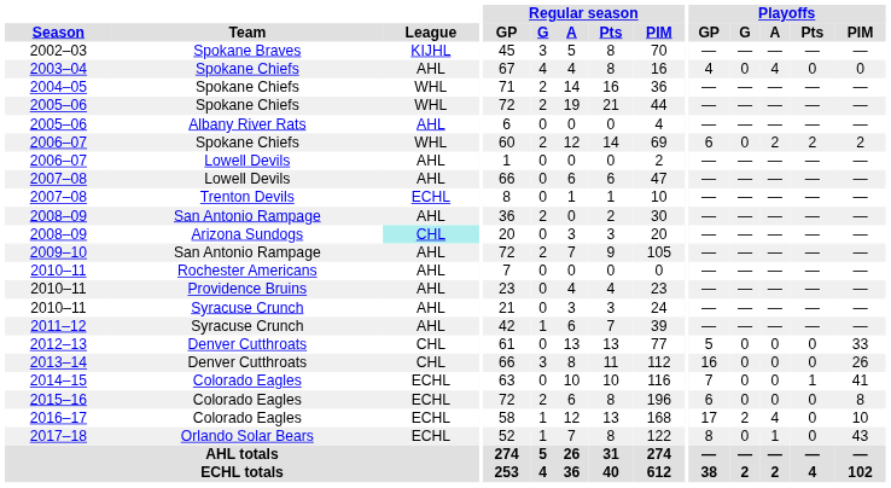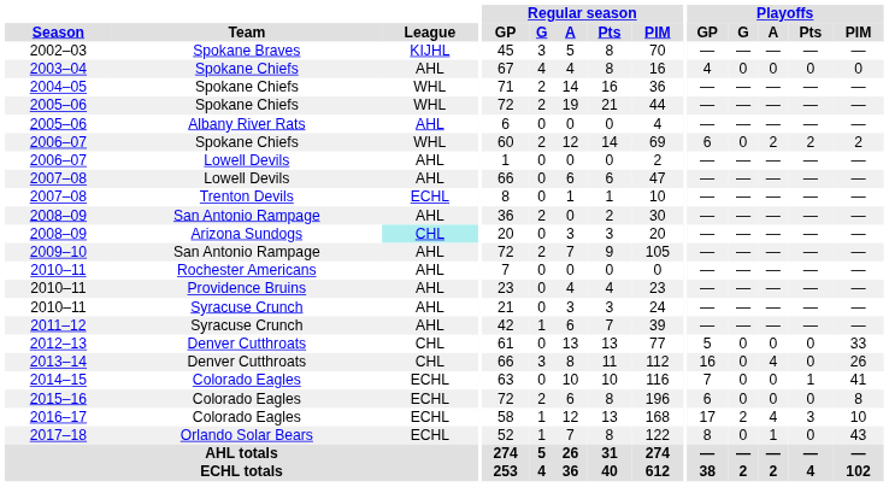 <table border="0" cellpadding="1" cellspacing="0" style="text-align:center; width:60em">
 <tr bgcolor="#e0e0e0">
 <th colspan="3" bgcolor="#ffffff"></th>
 <th rowspan="99" bgcolor="#ffffff"></th>
 <th colspan="5"><a href='#'>Regular season</a></th>
 <th rowspan="99" bgcolor="#ffffff"></th>
 <th colspan="5"><a href='#'>Playoffs</a></th>
 </tr>
 <tr bgcolor="#e0e0e0">
 <th><a href='#'>Season</a></th>
 <th>Team</th>
 <th>League</th>
 <th>GP</th>
 <th><a href='#'>G</a></th>
 <th><a href='#'>A</a></th>
 <th><a href='#'>Pts</a></th>
 <th><a href='#'>PIM</a></th>
 <th>GP</th>
 <th>G</th>
 <th>A</th>
 <th>Pts</th>
 <th>PIM</th>
 </tr>
 <tr>
 <td>2002–03</td>
 <td><a href='#'>Spokane Braves</a></td>
 <td><a href='#'>KIJHL</a></td>
 <td>45</td>
 <td>3</td>
 <td>5</td>
 <td>8</td>
 <td>70</td>
 <td>—</td>
 <td>—</td>
 <td>—</td>
 <td>—</td>
 <td>—</td>
 </tr>
 <tr bgcolor="#f0f0f0">
 <td><a href='#'>2003–04</a></td>
 <td><a href='#'>Spokane Chiefs</a></td>
 <td>AHL</td>
 <td>67</td>
 <td>4</td>
 <td>4</td>
 <td>8</td>
 <td>16</td>
 <td>4</td>
 <td>0</td>
-<td>4</td>
+<td>0</td>
 <td>0</td>
 <td>0</td>
 </tr>
 <tr>
 <td><a href='#'>2004–05</a></td>
 <td>Spokane Chiefs</td>
 <td>WHL</td>
 <td>71</td>
 <td>2</td>
 <td>14</td>
 <td>16</td>
 <td>36</td>
 <td>—</td>
 <td>—</td>
 <td>—</td>
 <td>—</td>
 <td>—</td>
 </tr>
 <tr bgcolor="#f0f0f0">
 <td><a href='#'>2005–06</a></td>
 <td>Spokane Chiefs</td>
 <td>WHL</td>
 <td>72</td>
 <td>2</td>
 <td>19</td>
 <td>21</td>
 <td>44</td>
 <td>—</td>
 <td>—</td>
 <td>—</td>
 <td>—</td>
 <td>—</td>
 </tr>
 <tr>
 <td><a href='#'>2005–06</a></td>
 <td><a href='#'>Albany River Rats</a></td>
 <td><a href='#'>AHL</a></td>
 <td>6</td>
 <td>0</td>
 <td>0</td>
 <td>0</td>
 <td>4</td>
 <td>—</td>
 <td>—</td>
 <td>—</td>
 <td>—</td>
 <td>—</td>
 </tr>
 <tr bgcolor="#f0f0f0">
 <td><a href='#'>2006–07</a></td>
 <td>Spokane Chiefs</td>
 <td>WHL</td>
 <td>60</td>
 <td>2</td>
 <td>12</td>
 <td>14</td>
 <td>69</td>
 <td>6</td>
 <td>0</td>
 <td>2</td>
 <td>2</td>
 <td>2</td>
 </tr>
 <tr>
 <td><a href='#'>2006–07</a></td>
 <td><a href='#'>Lowell Devils</a></td>
 <td>AHL</td>
 <td>1</td>
 <td>0</td>
 <td>0</td>
 <td>0</td>
 <td>2</td>
 <td>—</td>
 <td>—</td>
 <td>—</td>
 <td>—</td>
 <td>—</td>
 </tr>
 <tr bgcolor="#f0f0f0">
 <td><a href='#'>2007–08</a></td>
 <td>Lowell Devils</td>
 <td>AHL</td>
 <td>66</td>
 <td>0</td>
 <td>6</td>
 <td>6</td>
 <td>47</td>
 <td>—</td>
 <td>—</td>
 <td>—</td>
 <td>—</td>
 <td>—</td>
 </tr>
 <tr>
 <td><a href='#'>2007–08</a></td>
 <td><a href='#'>Trenton Devils</a></td>
 <td><a href='#'>ECHL</a></td>
 <td>8</td>
 <td>0</td>
 <td>1</td>
 <td>1</td>
 <td>10</td>
 <td>—</td>
 <td>—</td>
 <td>—</td>
 <td>—</td>
 <td>—</td>
 </tr>
 <tr bgcolor="#f0f0f0">
 <td><a href='#'>2008–09</a></td>
 <td><a href='#'>San Antonio Rampage</a></td>
 <td>AHL</td>
 <td>36</td>
 <td>2</td>
 <td>0</td>
 <td>2</td>
 <td>30</td>
 <td>—</td>
 <td>—</td>
 <td>—</td>
 <td>—</td>
 <td>—</td>
 </tr>
 <tr>
 <td><a href='#'>2008–09</a></td>
 <td><a href='#'>Arizona Sundogs</a></td>
 <td style="background: paleturquoise;"><a href='#'>CHL</a></td>
 <td>20</td>
 <td>0</td>
 <td>3</td>
 <td>3</td>
 <td>20</td>
 <td>—</td>
 <td>—</td>
 <td>—</td>
 <td>—</td>
 <td>—</td>
 </tr>
 <tr bgcolor="#f0f0f0">
 <td><a href='#'>2009–10</a></td>
 <td>San Antonio Rampage</td>
 <td>AHL</td>
 <td>72</td>
 <td>2</td>
 <td>7</td>
 <td>9</td>
 <td>105</td>
 <td>—</td>
 <td>—</td>
 <td>—</td>
 <td>—</td>
 <td>—</td>
 </tr>
 <tr>
 <td><a href='#'>2010–11</a></td>
 <td><a href='#'>Rochester Americans</a></td>
 <td>AHL</td>
 <td>7</td>
 <td>0</td>
 <td>0</td>
 <td>0</td>
 <td>0</td>
 <td>—</td>
 <td>—</td>
 <td>—</td>
 <td>—</td>
 <td>—</td>
 </tr>
 <tr bgcolor="#f0f0f0">
 <td>2010–11</td>
 <td><a href='#'>Providence Bruins</a></td>
 <td>AHL</td>
 <td>23</td>
 <td>0</td>
 <td>4</td>
 <td>4</td>
 <td>23</td>
 <td>—</td>
 <td>—</td>
 <td>—</td>
 <td>—</td>
 <td>—</td>
 </tr>
 <tr>
 <td>2010–11</td>
 <td><a href='#'>Syracuse Crunch</a></td>
 <td>AHL</td>
 <td>21</td>
 <td>0</td>
 <td>3</td>
 <td>3</td>
 <td>24</td>
 <td>—</td>
 <td>—</td>
 <td>—</td>
 <td>—</td>
 <td>—</td>
 </tr>
 <tr bgcolor="#f0f0f0">
 <td><a href='#'>2011–12</a></td>
 <td>Syracuse Crunch</td>
 <td>AHL</td>
 <td>42</td>
 <td>1</td>
 <td>6</td>
 <td>7</td>
 <td>39</td>
 <td>—</td>
 <td>—</td>
 <td>—</td>
 <td>—</td>
 <td>—</td>
 </tr>
 <tr>
 <td><a href='#'>2012–13</a></td>
 <td><a href='#'>Denver Cutthroats</a></td>
 <td>CHL</td>
 <td>61</td>
 <td>0</td>
 <td>13</td>
 <td>13</td>
 <td>77</td>
 <td>5</td>
 <td>0</td>
 <td>0</td>
 <td>0</td>
 <td>33</td>
 </tr>
 <tr bgcolor="#f0f0f0">
 <td><a href='#'>2013–14</a></td>
 <td>Denver Cutthroats</td>
 <td>CHL</td>
 <td>66</td>
 <td>3</td>
 <td>8</td>
 <td>11</td>
 <td>112</td>
 <td>16</td>
 <td>0</td>
-<td>0</td>
+<td>4</td>
 <td>0</td>
 <td>26</td>
 </tr>
 <tr>
 <td><a href='#'>2014–15</a></td>
 <td><a href='#'>Colorado Eagles</a></td>
 <td>ECHL</td>
 <td>63</td>
 <td>0</td>
 <td>10</td>
 <td>10</td>
 <td>116</td>
 <td>7</td>
 <td>0</td>
 <td>0</td>
 <td>1</td>
 <td>41</td>
 </tr>
 <tr bgcolor="#f0f0f0">
 <td><a href='#'>2015–16</a></td>
 <td>Colorado Eagles</td>
 <td>ECHL</td>
 <td>72</td>
 <td>2</td>
 <td>6</td>
 <td>8</td>
 <td>196</td>
 <td>6</td>
 <td>0</td>
 <td>0</td>
 <td>0</td>
 <td>8</td>
 </tr>
 <tr>
 <td><a href='#'>2016–17</a></td>
 <td>Colorado Eagles</td>
 <td>ECHL</td>
 <td>58</td>
 <td>1</td>
 <td>12</td>
 <td>13</td>
 <td>168</td>
 <td>17</td>
 <td>2</td>
 <td>4</td>
-<td>0</td>
+<td>3</td>
 <td>10</td>
 </tr>
 <tr bgcolor="#f0f0f0">
 <td><a href='#'>2017–18</a></td>
 <td><a href='#'>Orlando Solar Bears</a></td>
 <td>ECHL</td>
 <td>52</td>
 <td>1</td>
 <td>7</td>
 <td>8</td>
 <td>122</td>
 <td>8</td>
 <td>0</td>
 <td>1</td>
 <td>0</td>
 <td>43</td>
 </tr>
 <tr bgcolor="#e0e0e0">
 <th colspan="3">AHL totals</th>
 <th>274</th>
 <th>5</th>
 <th>26</th>
 <th>31</th>
 <th>274</th>
 <th>—</th>
 <th>—</th>
 <th>—</th>
 <th>—</th>
 <th>—</th>
 </tr>
 <tr bgcolor="#e0e0e0">
 <th colspan="3">ECHL totals</th>
 <th>253</th>
 <th>4</th>
 <th>36</th>
 <th>40</th>
 <th>612</th>
 <th>38</th>
 <th>2</th>
 <th>2</th>
 <th>4</th>
 <th>102</th>
 </tr>
 </table>
